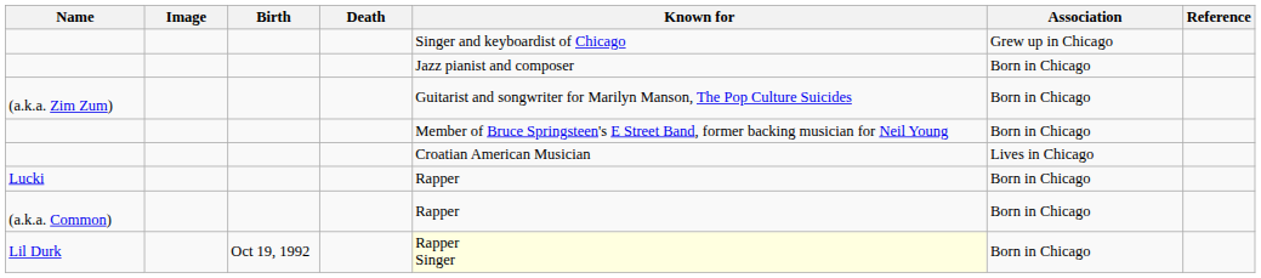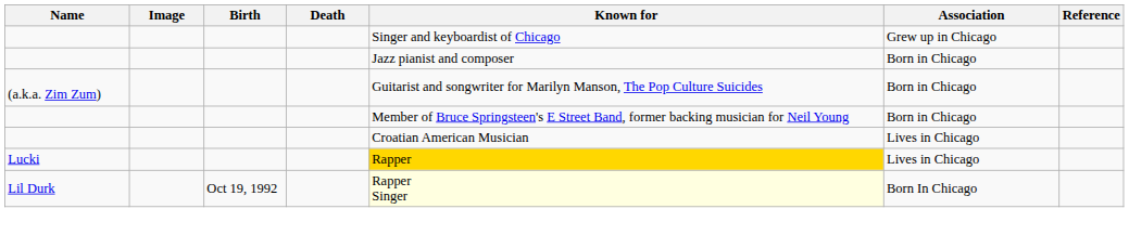 <table class="wikitable sortable">
 <tr>
 <th scope="col" width="140">Name</th>
 <th scope="col" width="80" class="unsortable">Image</th>
 <th scope="col" width="90">Birth</th>
 <th scope="col" width="90">Death</th>
 <th scope="col" width="600" class="unsortable">Known for</th>
 <th scope="col" width="200" class="unsortable">Association</th>
 <th scope="col" width="30" class="unsortable">Reference</th>
 </tr>
 <tr>
 <td></td>
 <td></td>
 <td align=right></td>
 <td></td>
 <td>Singer and keyboardist of <a href='#'>Chicago</a></td>
 <td>Grew up in Chicago</td>
 <td align="center"></td>
 </tr>
 <tr>
 <td></td>
 <td></td>
 <td align=right></td>
 <td align=right></td>
 <td>Jazz pianist and composer</td>
 <td>Born in Chicago</td>
 <td align="center"></td>
 </tr>
 <tr>
 <td><br>(a.k.a. <a href='#'>Zim Zum</a>)</td>
 <td></td>
 <td align=right></td>
 <td></td>
 <td>Guitarist and songwriter for Marilyn Manson, <a href='#'>The Pop Culture Suicides</a></td>
 <td>Born in Chicago</td>
 <td align="center"></td>
 </tr>
 <tr>
 <td></td>
 <td></td>
 <td align=right></td>
 <td></td>
 <td>Member of <a href='#'>Bruce Springsteen</a>'s <a href='#'>E Street Band</a>, former backing musician for <a href='#'>Neil Young</a></td>
 <td>Born in Chicago</td>
 <td align="center"></td>
 </tr>
 <tr>
 <td></td>
 <td></td>
 <td align=right></td>
 <td></td>
 <td>Croatian American Musician</td>
 <td>Lives in Chicago</td>
 <td align="center"></td>
 </tr>
 <tr>
 <td><a href='#'>Lucki</a></td>
 <td></td>
 <td align=right></td>
 <td></td>
-<td>Rapper</td>
-<td>Born in Chicago</td>
-<td align="center"></td>
-</tr>
-<tr>
-<td><br>(a.k.a. <a href='#'>Common</a>)</td>
-<td></td>
-<td align=right></td>
-<td></td>
-<td>Rapper</td>
-<td>Born in Chicago</td>
+<td style="background: gold;">Rapper</td>
+<td>Lives in Chicago</td>
 <td align="center"></td>
 </tr>
 <tr>
 <td><a href='#'>Lil Durk</a></td>
 <td></td>
 <td>Oct 19, 1992</td>
 <td></td>
 <td style="background: lightyellow;">Rapper<br>Singer</td>
-<td>Born in Chicago</td>
+<td>Born In Chicago</td>
 <td></td>
 </tr>
 </table>
